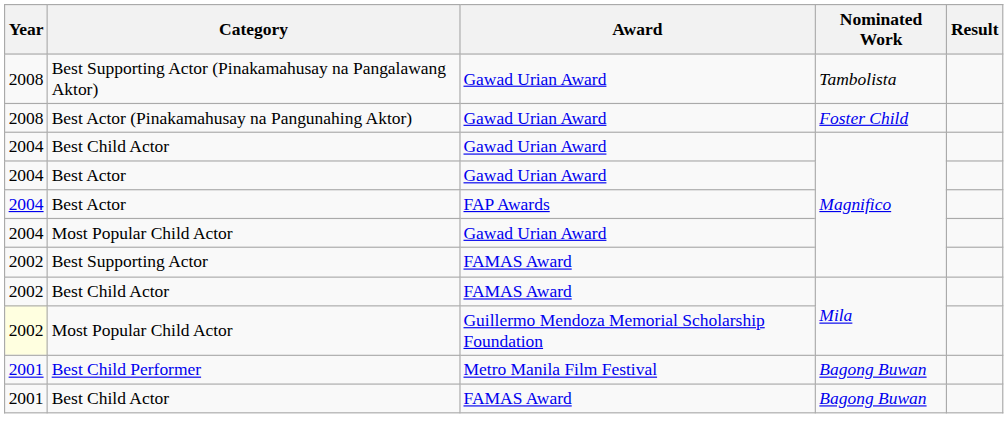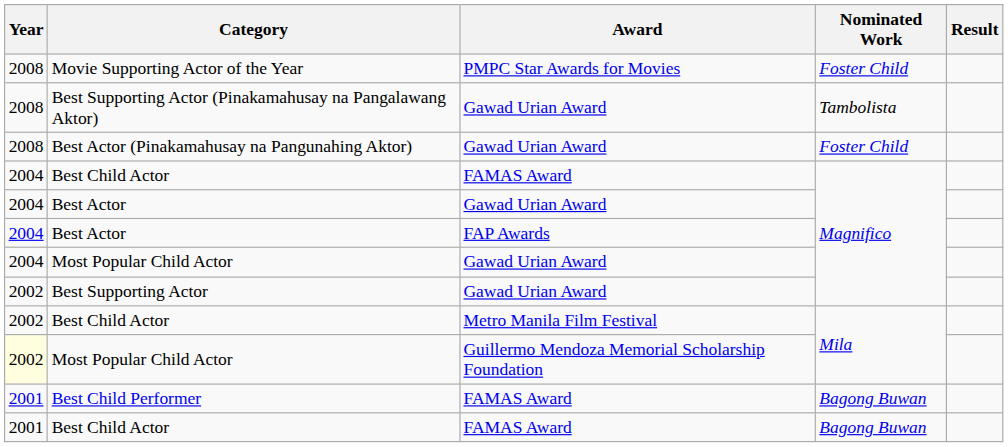 <table class="wikitable" style="font-size:95%;">
 <tr>
 <th>Year</th>
 <th>Category</th>
 <th>Award</th>
 <th>Nominated Work</th>
 <th>Result</th>
+</tr>
+<tr>
+<td>2008</td>
+<td>Movie Supporting Actor of the Year</td>
+<td><a href='#'>PMPC Star Awards for Movies</a></td>
+<td><em><a href='#'>Foster Child</a></em></td>
+<td></td>
 </tr>
 <tr>
 <td>2008</td>
 <td>Best Supporting Actor (Pinakamahusay na Pangalawang Aktor)</td>
 <td><a href='#'>Gawad Urian Award</a></td>
 <td><em>Tambolista</em></td>
 <td></td>
 </tr>
 <tr>
 <td>2008</td>
 <td>Best Actor (Pinakamahusay na Pangunahing Aktor)</td>
 <td><a href='#'>Gawad Urian Award</a></td>
 <td><em><a href='#'>Foster Child</a></em></td>
 <td></td>
 </tr>
 <tr>
 <td>2004</td>
 <td>Best Child Actor</td>
-<td><a href='#'>Gawad Urian Award</a></td>
+<td><a href='#'>FAMAS Award</a></td>
 <td rowspan=5><em><a href='#'>Magnifico</a> </em></td>
 <td></td>
 </tr>
 <tr>
 <td>2004</td>
 <td>Best Actor</td>
 <td><a href='#'>Gawad Urian Award</a></td>
 <td></td>
 </tr>
 <tr>
 <td><a href='#'>2004</a></td>
 <td>Best Actor</td>
 <td><a href='#'>FAP Awards</a></td>
 <td></td>
 </tr>
 <tr>
 <td>2004</td>
 <td>Most Popular Child Actor</td>
 <td><a href='#'>Gawad Urian Award</a></td>
 <td></td>
 </tr>
 <tr>
 <td>2002</td>
 <td>Best Supporting Actor</td>
-<td><a href='#'>FAMAS Award</a></td>
+<td><a href='#'>Gawad Urian Award</a></td>
 <td></td>
 </tr>
 <tr>
 <td>2002</td>
 <td>Best Child Actor</td>
-<td><a href='#'>FAMAS Award</a></td>
+<td><a href='#'>Metro Manila Film Festival</a></td>
 <td rowspan=2><em><a href='#'>Mila</a></em></td>
 <td></td>
 </tr>
 <tr>
 <td style="background: lightyellow;">2002</td>
 <td>Most Popular Child Actor</td>
 <td><a href='#'>Guillermo Mendoza Memorial Scholarship Foundation</a></td>
 <td></td>
 </tr>
 <tr>
 <td><a href='#'>2001</a></td>
 <td><a href='#'>Best Child Performer</a></td>
-<td><a href='#'>Metro Manila Film Festival</a></td>
+<td><a href='#'>FAMAS Award</a></td>
 <td><em><a href='#'>Bagong Buwan</a></em></td>
 <td></td>
 </tr>
 <tr>
 <td>2001</td>
 <td>Best Child Actor</td>
 <td><a href='#'>FAMAS Award</a></td>
 <td rowspan=5><em><a href='#'>Bagong Buwan</a></em></td>
 <td></td>
 </tr>
 </table>
